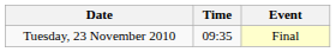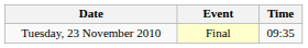 <table class = "wikitable" style="text-align:center;">
 <tr>
 <th width=220>Date</th>
+<th width=100>Event</th>
 <th width=50>Time</th>
-<th width=100>Event</th>
 </tr>
 <tr>
 <td>Tuesday, 23 November 2010</td>
+<td bgcolor=ffffcc>Final</td>
 <td>09:35</td>
-<td bgcolor=ffffcc>Final</td>
 </tr>
 </table>
